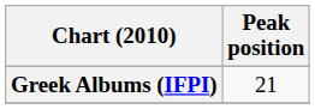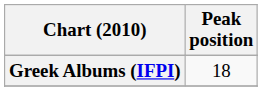 <table class="wikitable sortable plainrowheaders" style="text-align:center">
 <tr>
 <th scope="col">Chart (2010)</th>
 <th scope="col">Peak<br>position</th>
 </tr>
 <tr>
 </tr>
 <tr>
 </tr>
 <tr>
 </tr>
 <tr>
 <th scope="row">Greek Albums (<a href='#'>IFPI</a>)</th>
-<td>21</td>
+<td>18</td>
 </tr>
 <tr>
 </tr>
 <tr>
 </tr>
 </table>
